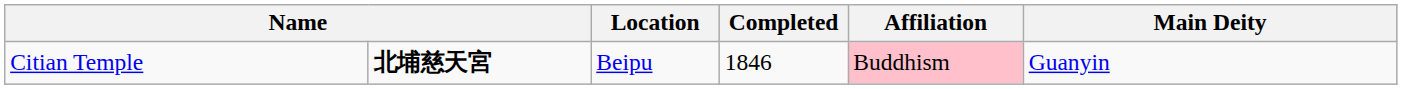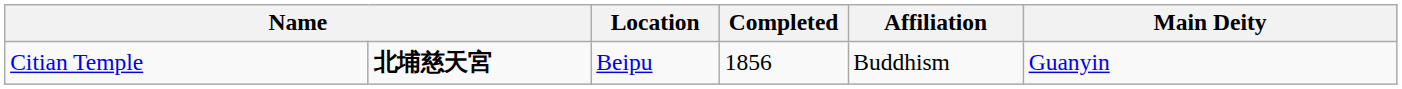 <table class="wikitable sortable" style="width:75%">
 <tr>
 <th colspan="2" scope="col">Name</th>
 <th scope="col" style="width:5em">Location</th>
 <th scope="col" style="width:5em">Completed</th>
 <th scope="col" style="width:7em">Affiliation</th>
 <th scope="col">Main Deity</th>
 </tr>
 <tr>
 <td style="width:15em"><a href='#'>Citian Temple</a></td>
 <td style="width:9em"><strong>北埔慈天宮</strong></td>
 <td><a href='#'>Beipu</a></td>
-<td>1846</td>
-<td style="background: pink;">Buddhism</td>
+<td>1856</td>
+<td>Buddhism</td>
 <td><a href='#'>Guanyin</a></td>
 </tr>
 </table>
